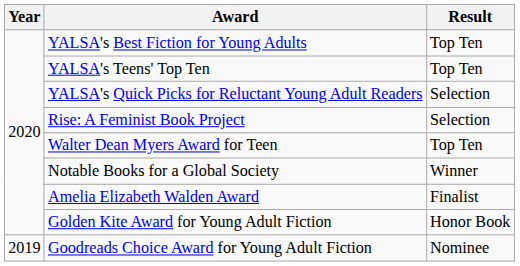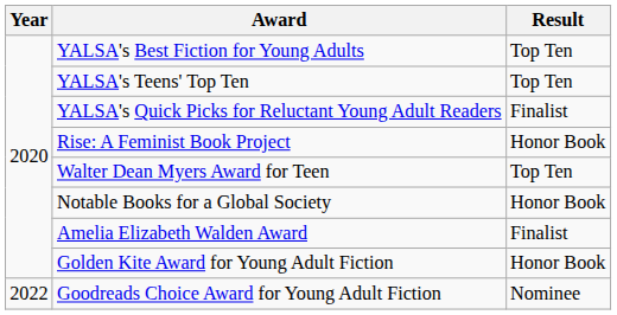 <table class="wikitable sortable">
 <tr>
 <th>Year</th>
 <th>Award</th>
 <th>Result</th>
 </tr>
 <tr>
 <td rowspan="8">2020</td>
 <td><a href='#'>YALSA</a>'s <a href='#'>Best Fiction for Young Adults</a></td>
 <td>Top Ten </td>
 </tr>
 <tr>
 <td><a href='#'>YALSA</a>'s Teens' Top Ten</td>
 <td>Top Ten </td>
 </tr>
 <tr>
 <td><a href='#'>YALSA</a>'s <a href='#'>Quick Picks for Reluctant Young Adult Readers</a></td>
-<td>Selection </td>
+<td>Finalist </td>
 </tr>
 <tr>
 <td><a href='#'>Rise: A Feminist Book Project</a></td>
-<td>Selection </td>
+<td>Honor Book </td>
 </tr>
 <tr>
 <td><a href='#'>Walter Dean Myers Award</a> for Teen</td>
 <td>Top Ten </td>
 </tr>
 <tr>
 <td>Notable Books for a Global Society</td>
-<td>Winner </td>
+<td>Honor Book </td>
 </tr>
 <tr>
 <td><a href='#'>Amelia Elizabeth Walden Award</a></td>
 <td>Finalist </td>
 </tr>
 <tr>
 <td><a href='#'>Golden Kite Award</a> for Young Adult Fiction</td>
 <td>Honor Book </td>
 </tr>
 <tr>
-<td>2019</td>
+<td>2022</td>
 <td><a href='#'>Goodreads Choice Award</a> for Young Adult Fiction</td>
 <td>Nominee </td>
 </tr>
 </table>
